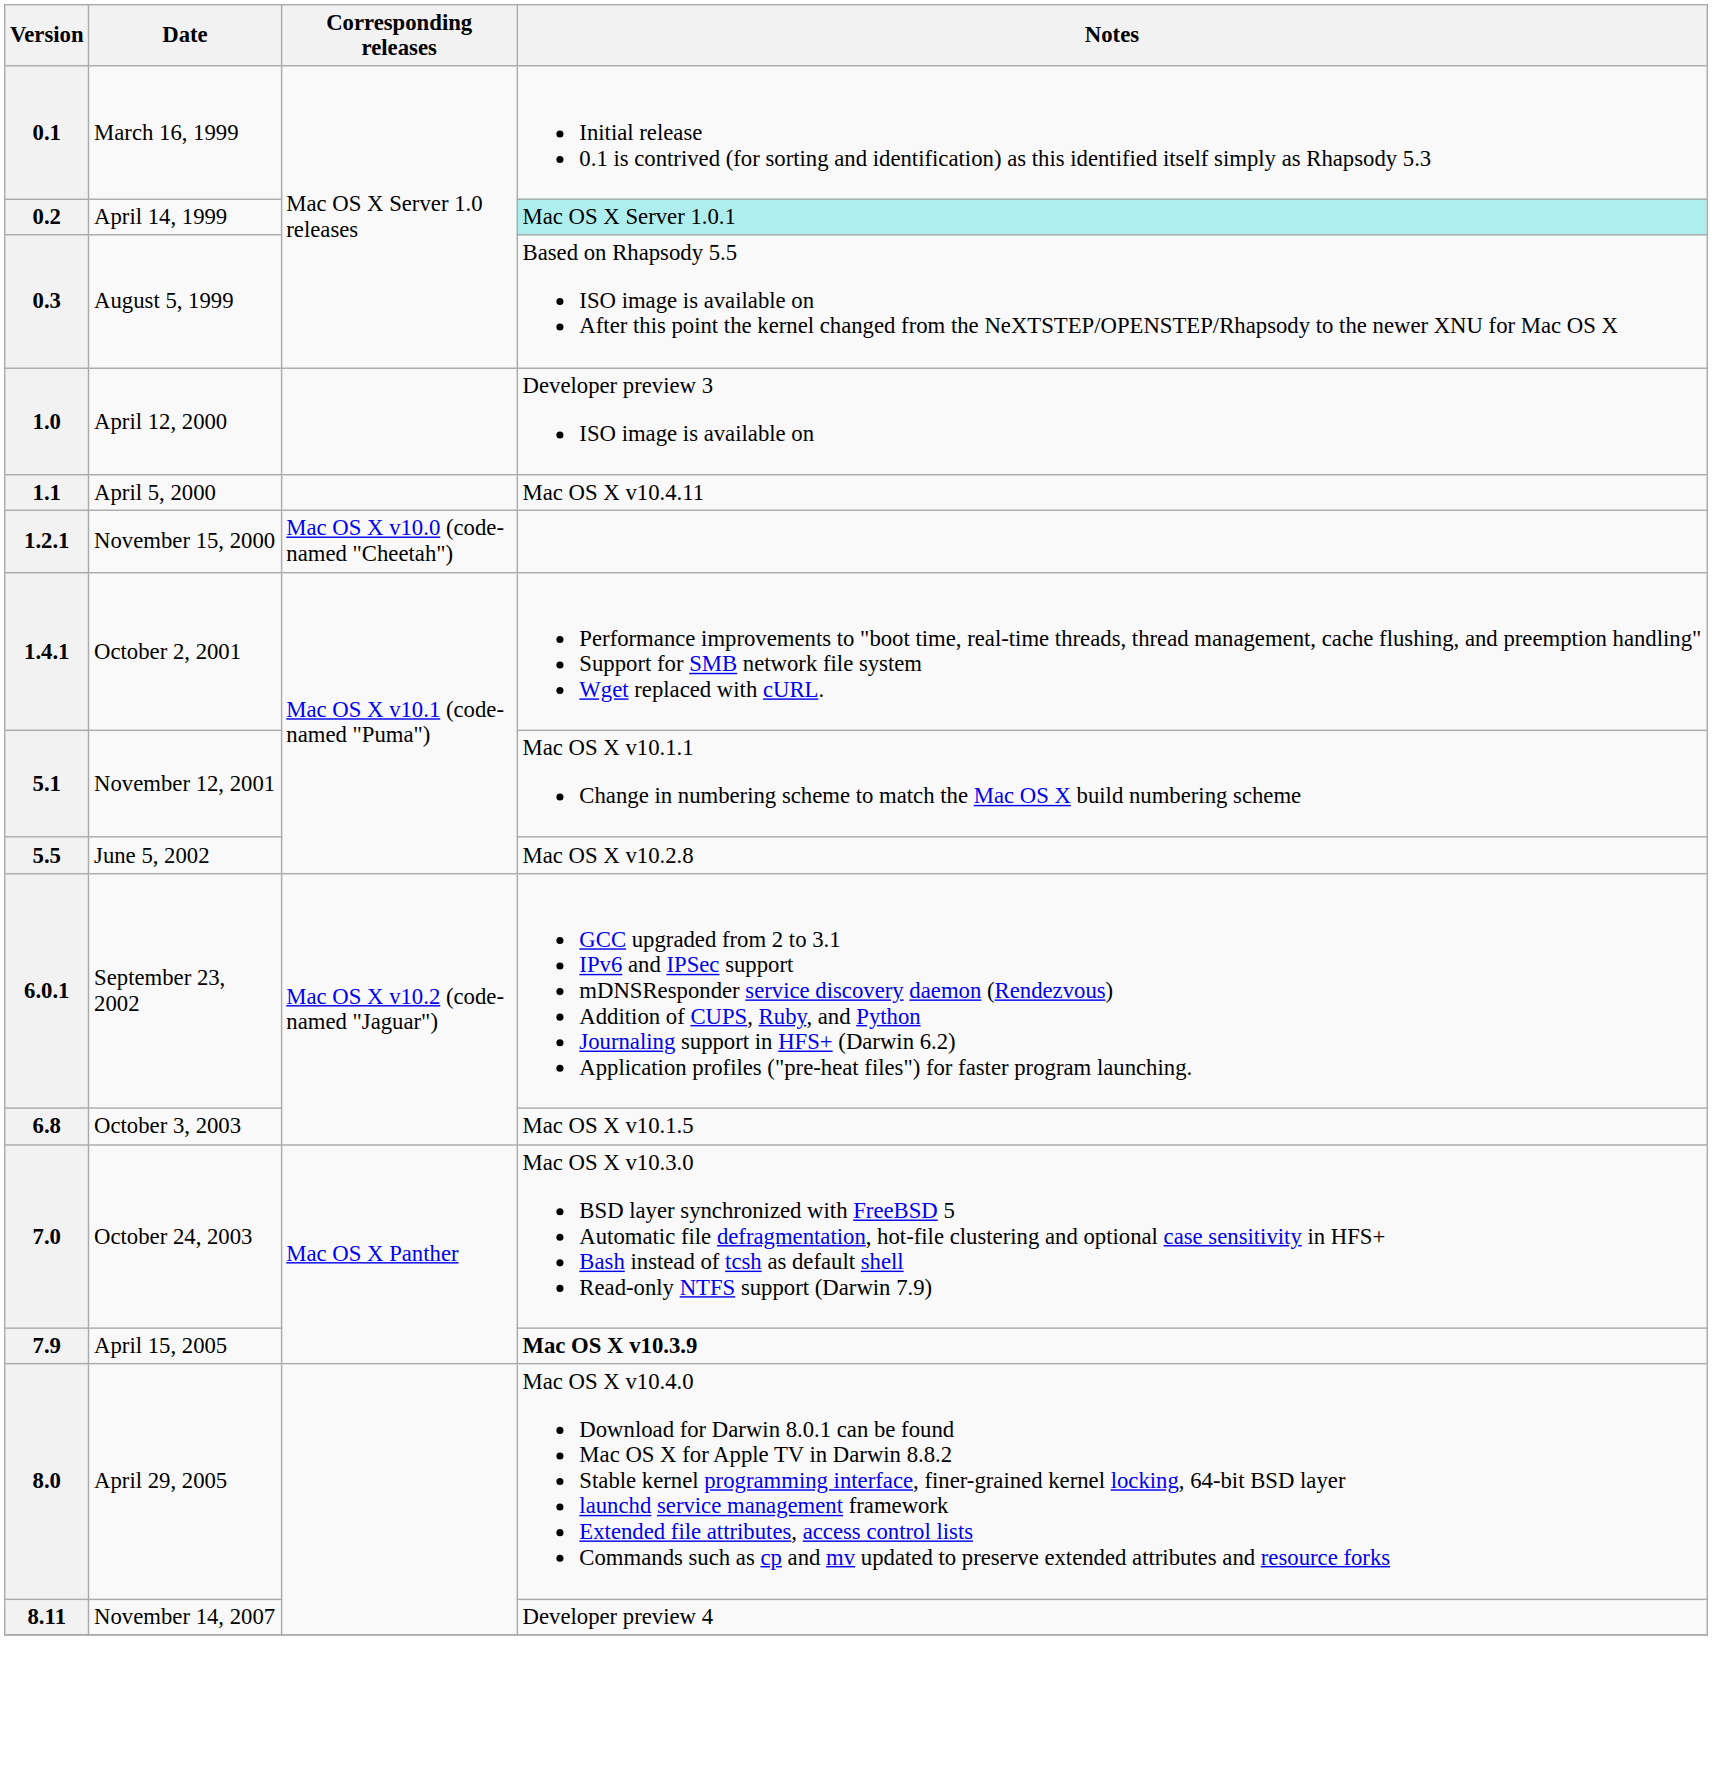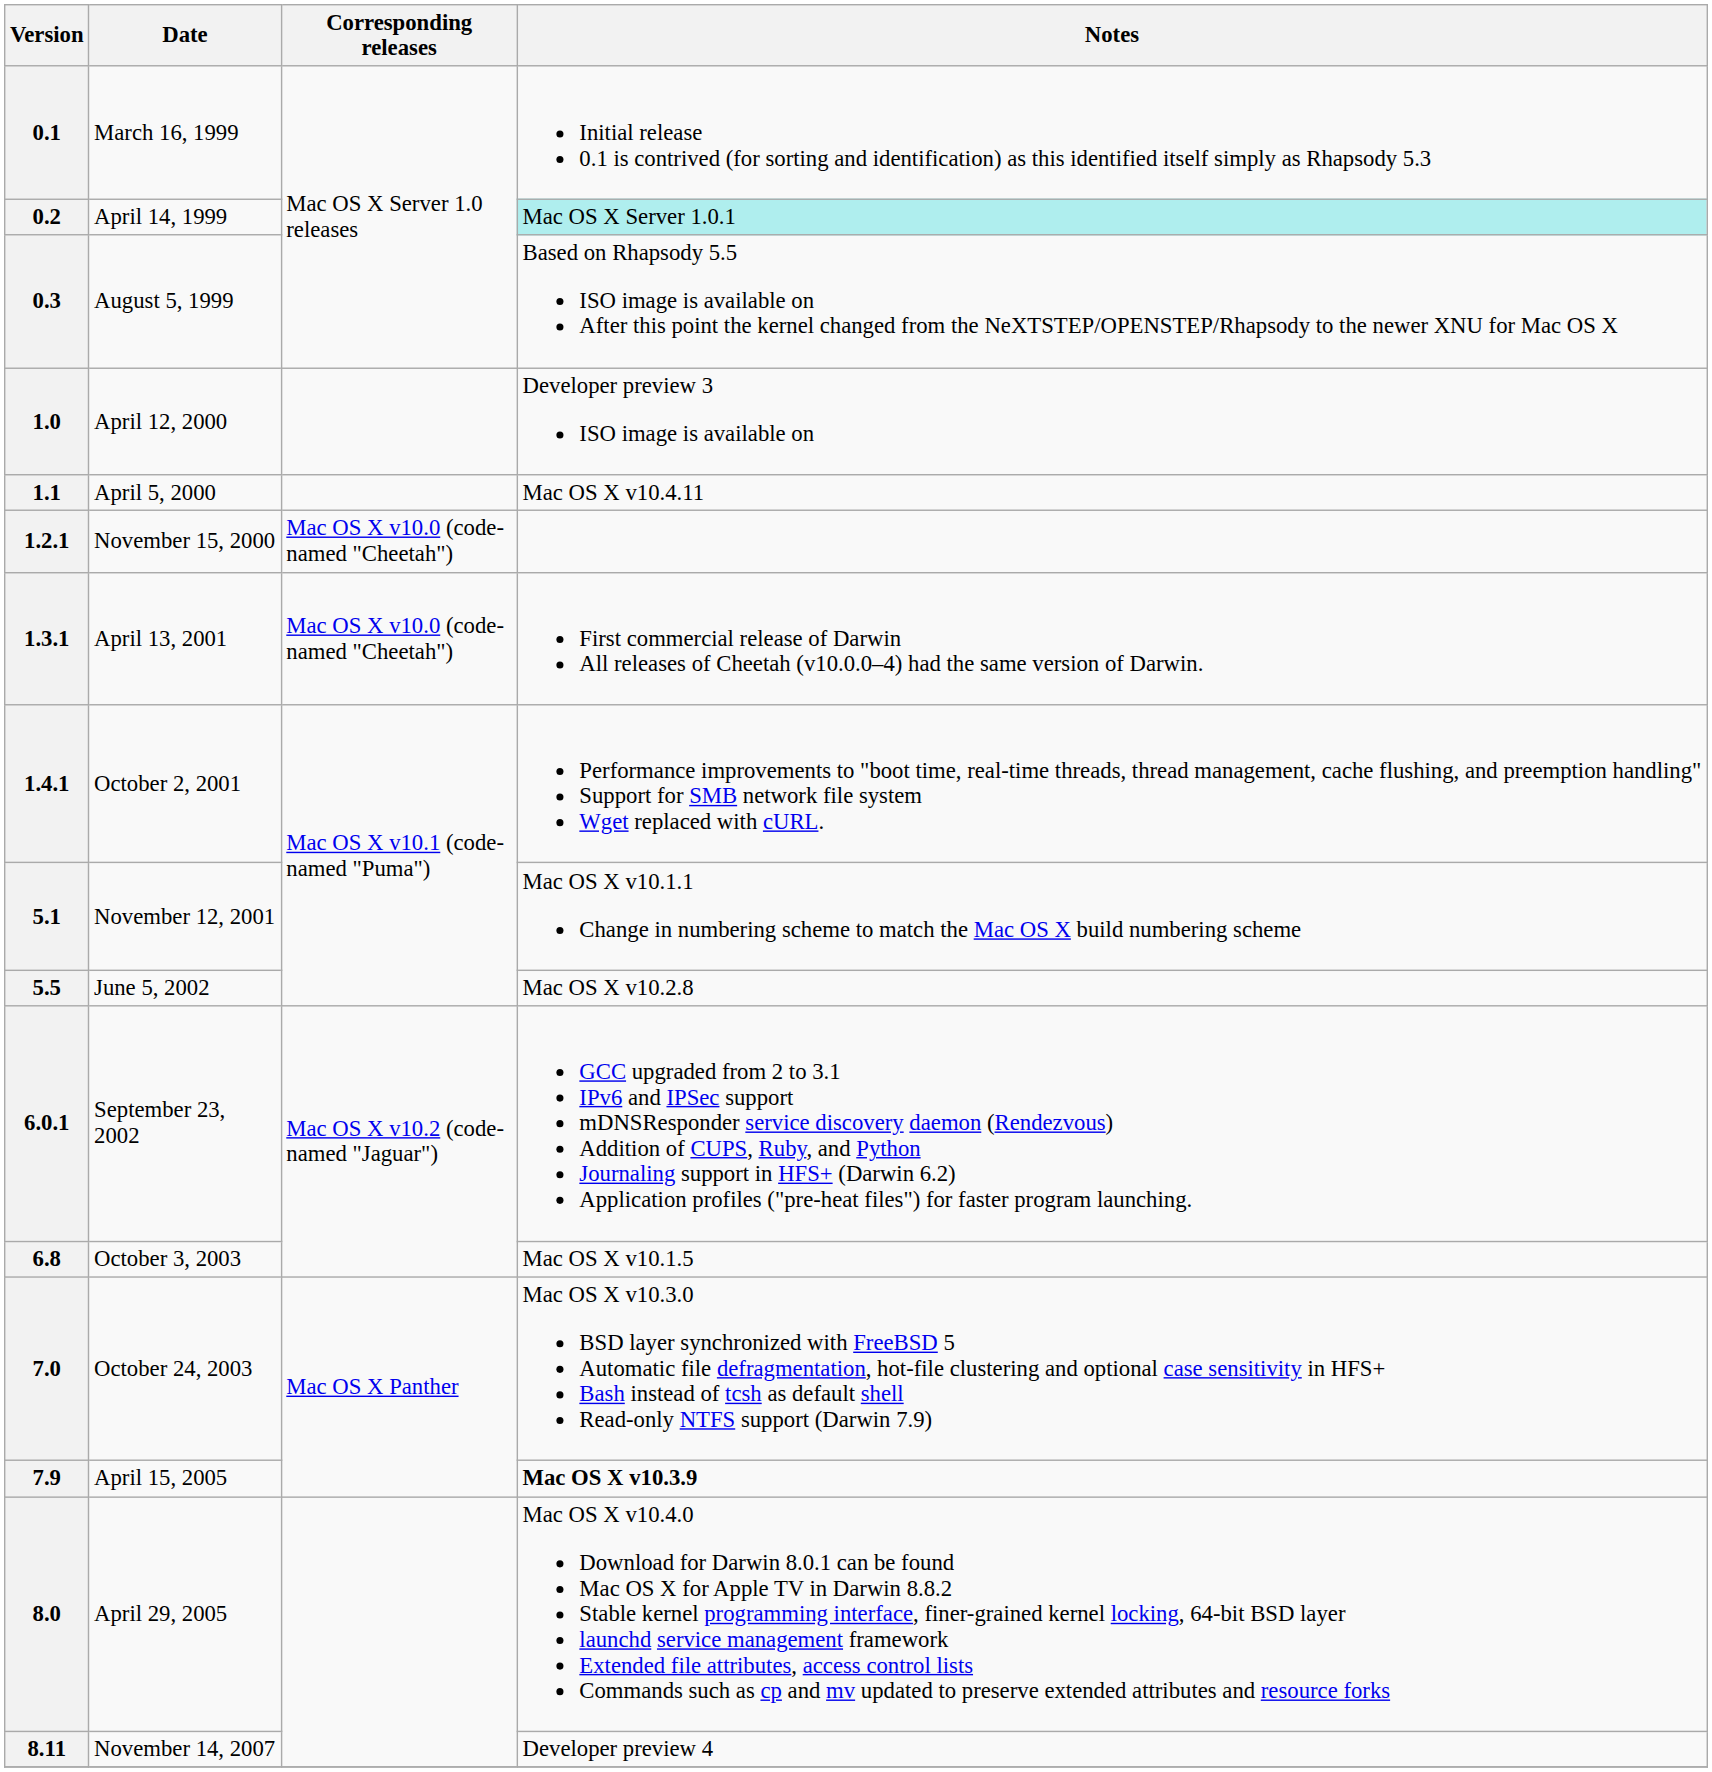 <table class="wikitable mw-collapsible mw-collapsed">
 <tr>
 <th>Version</th>
 <th style="width: 128px;">Date</th>
 <th style="width: 159px;">Corresponding releases</th>
 <th>Notes</th>
 </tr>
 <tr>
 <th>0.1</th>
 <td>March 16, 1999</td>
 <td rowspan="3">Mac OS X Server 1.0 releases</td>
 <td><br><ul><li>Initial release</li><li>0.1 is contrived (for sorting and identification) as this identified itself simply as Rhapsody 5.3</li></ul></td>
 </tr>
 <tr>
 <th>0.2</th>
 <td>April 14, 1999</td>
 <td style="background: paleturquoise;">Mac OS X Server 1.0.1</td>
 </tr>
 <tr>
 <th>0.3</th>
 <td>August 5, 1999</td>
 <td>Based on Rhapsody 5.5<br><ul><li>ISO image is available on </li><li>After this point the kernel changed from the NeXTSTEP/OPENSTEP/Rhapsody to the newer XNU for Mac OS X</li></ul></td>
 </tr>
 <tr>
 <th>1.0</th>
 <td>April 12, 2000</td>
 <td></td>
 <td>Developer preview 3<br><ul><li>ISO image is available on </li></ul></td>
 </tr>
 <tr>
 <th>1.1</th>
 <td>April 5, 2000</td>
 <td></td>
 <td>Mac OS X v10.4.11</td>
 </tr>
 <tr>
 <th>1.2.1</th>
 <td>November 15, 2000</td>
 <td><a href='#'>Mac OS X v10.0</a> (code-named "Cheetah")</td>
 <td></td>
+</tr>
+<tr>
+<th>1.3.1</th>
+<td>April 13, 2001</td>
+<td><a href='#'>Mac OS X v10.0</a> (code-named "Cheetah")</td>
+<td><br><ul><li>First commercial release of Darwin</li><li>All releases of Cheetah (v10.0.0–4) had the same version of Darwin.</li></ul></td>
 </tr>
 <tr>
 <th>1.4.1</th>
 <td>October 2, 2001</td>
 <td rowspan="3"><a href='#'>Mac OS X v10.1</a> (code-named "Puma")</td>
 <td><br><ul><li>Performance improvements to "boot time, real-time threads, thread management, cache flushing, and preemption handling"</li><li>Support for <a href='#'>SMB</a> network file system</li><li><a href='#'>Wget</a> replaced with <a href='#'>cURL</a>.</li></ul></td>
 </tr>
 <tr>
 <th>5.1</th>
 <td>November 12, 2001</td>
 <td>Mac OS X v10.1.1<br><ul><li>Change in numbering scheme to match the <a href='#'>Mac OS X</a> build numbering scheme</li></ul></td>
 </tr>
 <tr>
 <th>5.5</th>
 <td>June 5, 2002</td>
 <td>Mac OS X v10.2.8</td>
 </tr>
 <tr>
 <th>6.0.1</th>
 <td>September 23, 2002</td>
 <td rowspan="2"><a href='#'>Mac OS X v10.2</a> (code-named "Jaguar")</td>
 <td><br><ul><li><a href='#'>GCC</a> upgraded from 2 to 3.1</li><li><a href='#'>IPv6</a> and <a href='#'>IPSec</a> support</li><li>mDNSResponder <a href='#'>service discovery</a> <a href='#'>daemon</a> (<a href='#'>Rendezvous</a>)</li><li>Addition of <a href='#'>CUPS</a>, <a href='#'>Ruby</a>, and <a href='#'>Python</a></li><li><a href='#'>Journaling</a> support in <a href='#'>HFS+</a> (Darwin 6.2)</li><li>Application profiles ("pre-heat files") for faster program launching.</li></ul></td>
 </tr>
 <tr>
 <th>6.8</th>
 <td>October 3, 2003</td>
 <td>Mac OS X v10.1.5</td>
 </tr>
 <tr>
 <th>7.0</th>
 <td>October 24, 2003</td>
 <td rowspan="2"><a href='#'>Mac OS X Panther</a></td>
 <td>Mac OS X v10.3.0<br><ul><li>BSD layer synchronized with <a href='#'>FreeBSD</a> 5</li><li>Automatic file <a href='#'>defragmentation</a>, hot-file clustering and optional <a href='#'>case sensitivity</a> in HFS+</li><li><a href='#'>Bash</a> instead of <a href='#'>tcsh</a> as default <a href='#'>shell</a></li><li>Read-only <a href='#'>NTFS</a> support (Darwin 7.9)</li></ul></td>
 </tr>
 <tr>
 <th>7.9</th>
 <td>April 15, 2005</td>
 <td><strong>Mac OS X v10.3.9</strong></td>
 </tr>
 <tr>
 <th>8.0</th>
 <td>April 29, 2005</td>
 <td rowspan="2"></td>
 <td>Mac OS X v10.4.0<br><ul><li>Download for Darwin 8.0.1 can be found </li><li>Mac OS X for Apple TV in Darwin 8.8.2</li><li>Stable kernel <a href='#'>programming interface</a>, finer-grained kernel <a href='#'>locking</a>, 64-bit BSD layer</li><li><a href='#'>launchd</a> <a href='#'>service management</a> framework</li><li><a href='#'>Extended file attributes</a>, <a href='#'>access control lists</a></li><li>Commands such as <a href='#'>cp</a> and <a href='#'>mv</a> updated to preserve extended attributes and <a href='#'>resource forks</a></li></ul></td>
 </tr>
 <tr>
 <th>8.11</th>
 <td>November 14, 2007</td>
 <td>Developer preview 4</td>
 </tr>
 <tr>
 </tr>
 </table>
